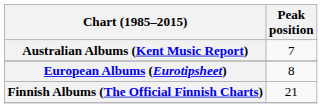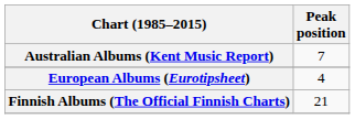 <table class="wikitable sortable plainrowheaders" style="text-align:center">
 <tr>
 <th scope="col">Chart (1985–2015)</th>
 <th scope="col">Peak<br>position</th>
 </tr>
 <tr>
 <th scope="row">Australian Albums (<a href='#'>Kent Music Report</a>)</th>
 <td>7</td>
 </tr>
 <tr>
 </tr>
 <tr>
 </tr>
 <tr>
 </tr>
 <tr>
 </tr>
 <tr>
 <th scope="row"><a href='#'>European Albums</a> (<em><a href='#'>Eurotipsheet</a></em>)</th>
-<td>8</td>
+<td>4</td>
 </tr>
 <tr>
 <th scope="row">Finnish Albums (<a href='#'>The Official Finnish Charts</a>)</th>
 <td align="center">21</td>
 </tr>
 <tr>
 </tr>
 <tr>
 </tr>
 <tr>
 </tr>
 <tr>
 </tr>
 <tr>
 </tr>
 <tr>
 </tr>
 <tr>
 </tr>
 <tr>
 </tr>
 </table>
